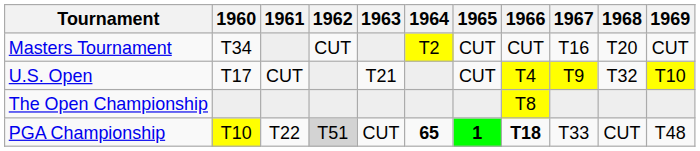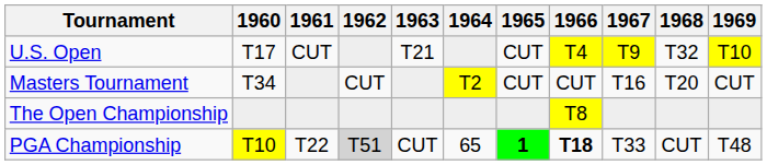 <table class="wikitable" style="font-size:95%;text-align:center;">
 <tr>
 <th>Tournament</th>
 <th>1960</th>
 <th>1961</th>
 <th>1962</th>
 <th>1963</th>
 <th>1964</th>
 <th>1965</th>
 <th>1966</th>
 <th>1967</th>
 <th>1968</th>
 <th>1969</th>
 </tr>
 <tr>
+<td align=left><a href='#'>U.S. Open</a></td>
+<td>T17</td>
+<td>CUT</td>
+<td style="background:#eeeeee;"></td>
+<td>T21</td>
+<td style="background:#eeeeee;"></td>
+<td>CUT</td>
+<td style="background:yellow;">T4</td>
+<td style="background:yellow;">T9</td>
+<td>T32</td>
+<td style="background:yellow;">T10</td>
+</tr>
+<tr>
 <td align=left><a href='#'>Masters Tournament</a></td>
 <td>T34</td>
 <td style="background:#eeeeee;"></td>
 <td>CUT</td>
 <td style="background:#eeeeee;"></td>
 <td style="background:yellow;">T2</td>
 <td>CUT</td>
 <td>CUT</td>
 <td>T16</td>
 <td>T20</td>
 <td>CUT</td>
-</tr>
-<tr>
-<td align=left><a href='#'>U.S. Open</a></td>
-<td>T17</td>
-<td>CUT</td>
-<td style="background:#eeeeee;"></td>
-<td>T21</td>
-<td style="background:#eeeeee;"></td>
-<td>CUT</td>
-<td style="background:yellow;">T4</td>
-<td style="background:yellow;">T9</td>
-<td>T32</td>
-<td style="background:yellow;">T10</td>
 </tr>
 <tr>
 <td align=left><a href='#'>The Open Championship</a></td>
 <td style="background:#eeeeee;"></td>
 <td style="background:#eeeeee;"></td>
 <td style="background:#eeeeee;"></td>
 <td style="background:#eeeeee;"></td>
 <td style="background:#eeeeee;"></td>
 <td style="background:#eeeeee;"></td>
 <td style="background:yellow;">T8</td>
 <td style="background:#eeeeee;"></td>
 <td style="background:#eeeeee;"></td>
 <td style="background:#eeeeee;"></td>
 </tr>
 <tr>
 <td align=left><a href='#'>PGA Championship</a></td>
 <td style="background:yellow;">T10</td>
 <td>T22</td>
 <td style="background: lightgrey;">T51</td>
 <td>CUT</td>
-<td><strong>65</strong></td>
+<td>65</td>
 <td style="background:lime;"><strong>1</strong></td>
 <td><strong>T18</strong></td>
 <td>T33</td>
 <td>CUT</td>
 <td>T48</td>
 </tr>
 </table>
